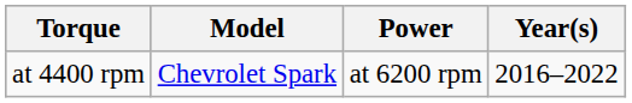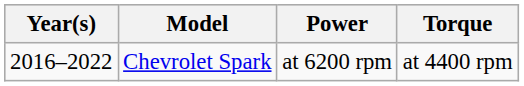 <table class="wikitable" style="font-size: 90%">
 <tr>
-<th>Torque</th>
+<th>Year(s)</th>
 <th>Model</th>
 <th>Power</th>
-<th>Year(s)</th>
+<th>Torque</th>
 </tr>
 <tr>
-<td> at 4400 rpm</td>
+<td>2016–2022</td>
 <td><a href='#'>Chevrolet Spark</a></td>
 <td> at 6200 rpm</td>
-<td>2016–2022</td>
+<td> at 4400 rpm</td>
 </tr>
 </table>
